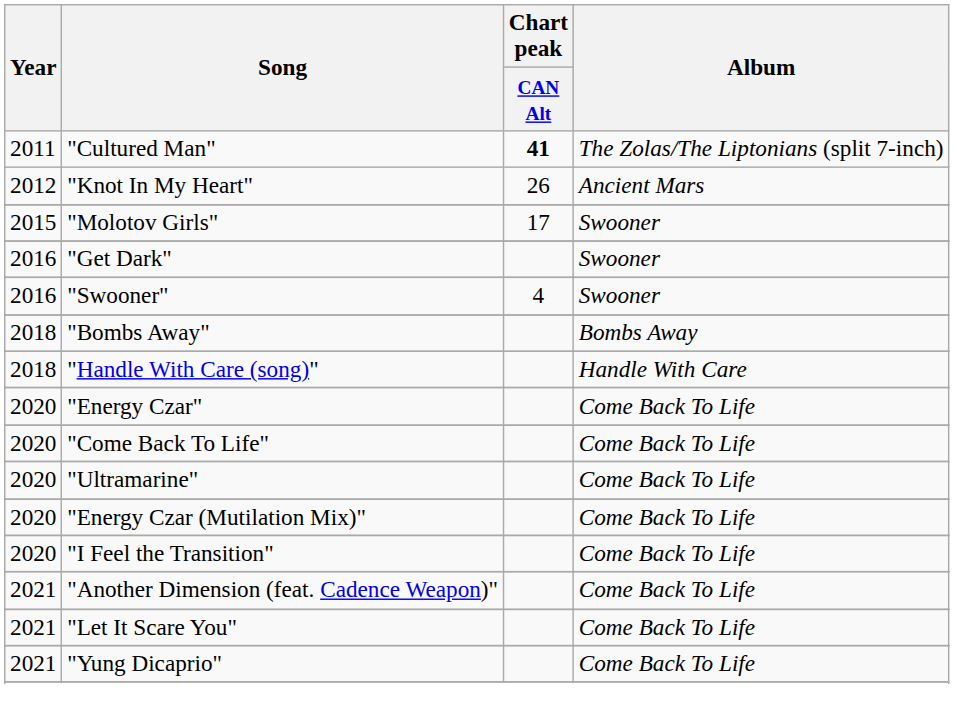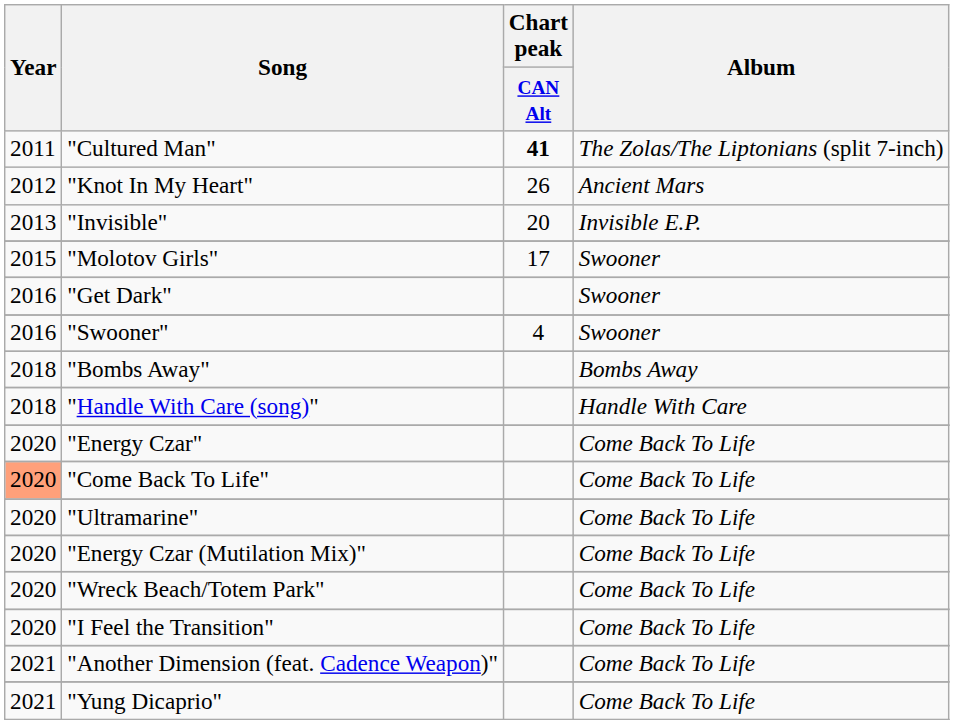 <table class="wikitable">
 <tr>
 <th rowspan="2">Year</th>
 <th rowspan="2">Song</th>
 <th colspan="1">Chart peak</th>
 <th rowspan="2">Album</th>
 </tr>
 <tr>
 <th width="40"><small><a href='#'>CAN<br>Alt</a></small><br></th>
 </tr>
 <tr>
 <td>2011</td>
 <td>"Cultured Man"</td>
 <td align="center"><strong>41</strong></td>
 <td><em>The Zolas/The Liptonians</em> (split 7-inch)</td>
 </tr>
 <tr>
 <td>2012</td>
 <td>"Knot In My Heart"</td>
 <td align="center">26</td>
 <td><em>Ancient Mars</em></td>
+</tr>
+<tr>
+<td>2013</td>
+<td>"Invisible"</td>
+<td align="center">20</td>
+<td><em>Invisible E.P. </em></td>
 </tr>
 <tr>
 </tr>
 <tr>
 <td>2015</td>
 <td>"Molotov Girls"</td>
 <td align="center">17</td>
 <td><em>Swooner</em></td>
 </tr>
 <tr>
 </tr>
 <tr>
 <td>2016</td>
 <td>"Get Dark"</td>
 <td align="center"></td>
 <td><em>Swooner</em></td>
 </tr>
 <tr>
 </tr>
 <tr>
 <td>2016</td>
 <td>"Swooner"</td>
 <td align="center">4</td>
 <td><em>Swooner</em></td>
 </tr>
 <tr>
 </tr>
 <tr>
 <td>2018</td>
 <td>"Bombs Away"</td>
 <td align="center"></td>
 <td><em>Bombs Away</em></td>
 </tr>
 <tr>
 </tr>
 <tr>
 <td>2018</td>
 <td>"<a href='#'>Handle With Care (song)</a>"</td>
 <td align="center"></td>
 <td><em>Handle With Care</em></td>
 </tr>
 <tr>
 </tr>
 <tr>
 <td>2020</td>
 <td>"Energy Czar"</td>
 <td align="center"></td>
 <td><em>Come Back To Life</em></td>
 </tr>
 <tr>
 </tr>
 <tr>
-<td>2020</td>
+<td style="background: lightsalmon;">2020</td>
 <td>"Come Back To Life"</td>
 <td align="center"></td>
 <td><em>Come Back To Life</em></td>
 </tr>
 <tr>
 </tr>
 <tr>
 <td>2020</td>
 <td>"Ultramarine"</td>
 <td align="center"></td>
 <td><em>Come Back To Life</em></td>
 </tr>
 <tr>
 </tr>
 <tr>
 <td>2020</td>
 <td>"Energy Czar (Mutilation Mix)"</td>
 <td align="center"></td>
 <td><em>Come Back To Life</em></td>
 </tr>
 <tr>
 </tr>
 <tr>
+<td>2020</td>
+<td>"Wreck Beach/Totem Park"</td>
+<td align="center"></td>
+<td><em>Come Back To Life</em></td>
+</tr>
+<tr>
 </tr>
 <tr>
 <td>2020</td>
 <td>"I Feel the Transition"</td>
 <td align="center"></td>
 <td><em>Come Back To Life</em></td>
 </tr>
 <tr>
 </tr>
 <tr>
 <td>2021</td>
 <td>"Another Dimension (feat. <a href='#'>Cadence Weapon</a>)"</td>
 <td align="center"></td>
 <td><em>Come Back To Life</em></td>
 </tr>
 <tr>
 </tr>
 <tr>
-<td>2021</td>
-<td>"Let It Scare You"</td>
-<td align="center"></td>
-<td><em>Come Back To Life</em></td>
-</tr>
-<tr>
 </tr>
 <tr>
 <td>2021</td>
 <td>"Yung Dicaprio"</td>
 <td align="center"></td>
 <td><em>Come Back To Life</em></td>
 </tr>
 <tr>
 </tr>
 <tr>
 </tr>
 </table>
